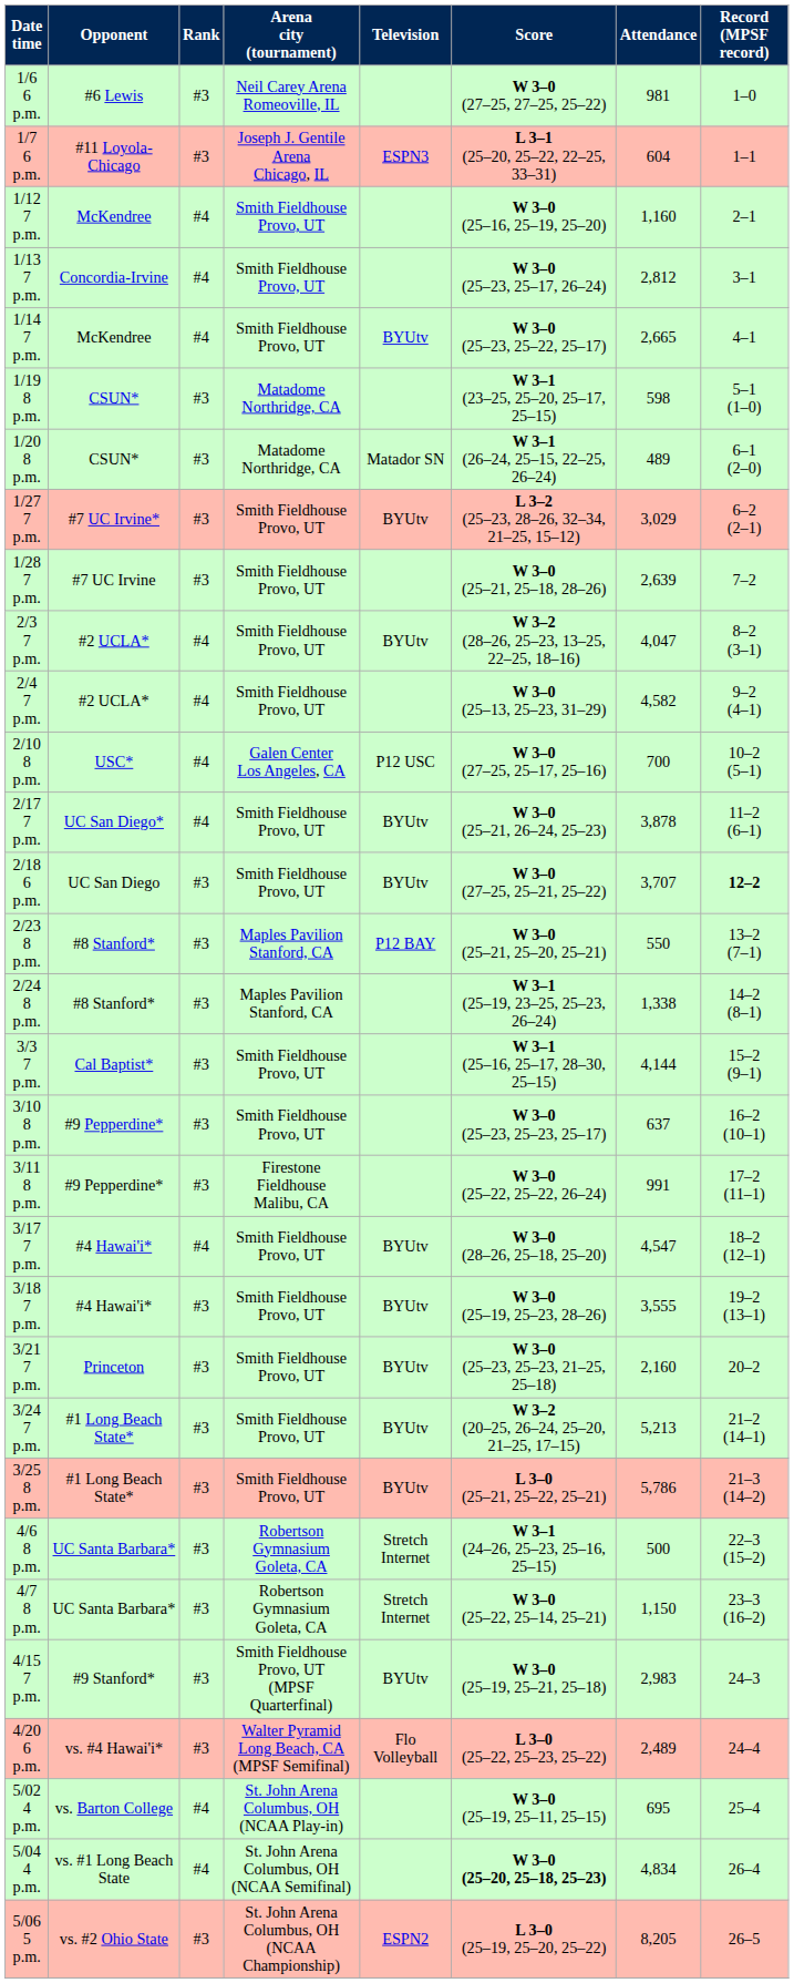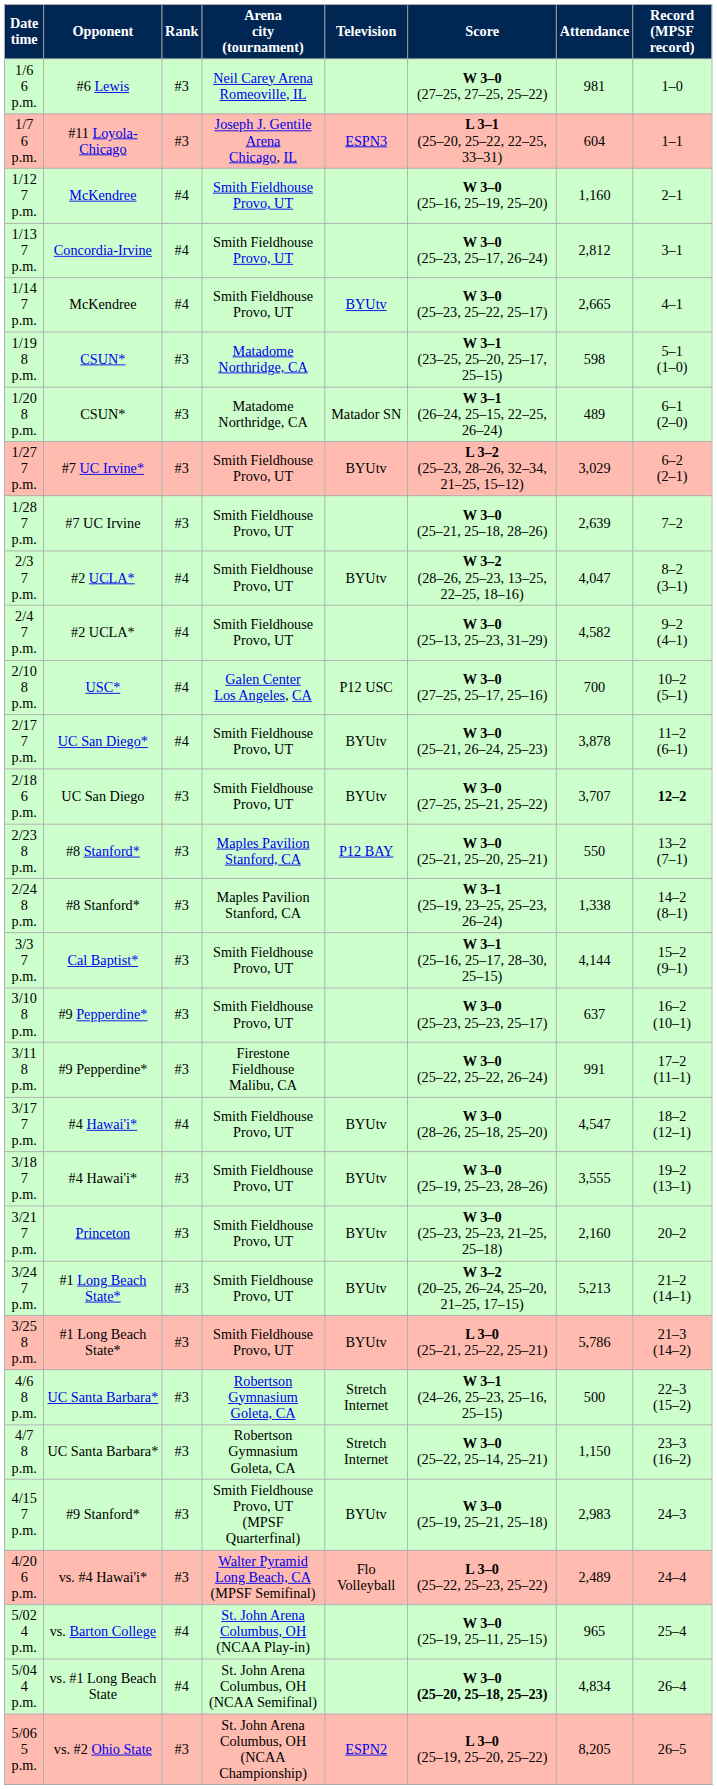 <table class="wikitable sortable" style="width:90%">
 <tr>
 <th style="background:#002654; color:#FFFFFF;" scope="col">Date<br>time</th>
 <th style="background:#002654; color:#FFFFFF;" scope="col">Opponent</th>
 <th style="background:#002654; color:#FFFFFF;" scope="col">Rank</th>
 <th style="background:#002654; color:#FFFFFF;" scope="col">Arena<br>city<br>(tournament)</th>
 <th style="background:#002654; color:#FFFFFF;" scope="col">Television</th>
 <th style="background:#002654; color:#FFFFFF;" scope="col">Score</th>
 <th style="background:#002654; color:#FFFFFF;" scope="col">Attendance</th>
 <th style="background:#002654; color:#FFFFFF;" scope="col">Record<br>(MPSF record)</th>
 </tr>
 <tr align="center" bgcolor="#ccffcc">
 <td>1/6<br>6 p.m.</td>
 <td>#6 <a href='#'>Lewis</a></td>
 <td>#3</td>
 <td><a href='#'>Neil Carey Arena</a><br><a href='#'>Romeoville, IL</a></td>
 <td></td>
 <td><strong>W 3–0</strong><br>(27–25, 27–25, 25–22)</td>
 <td>981</td>
 <td>1–0</td>
 </tr>
 <tr align="center" bgcolor="#ffbbb">
 <td>1/7<br>6 p.m.</td>
 <td>#11 <a href='#'>Loyola-Chicago</a></td>
 <td>#3</td>
 <td><a href='#'>Joseph J. Gentile Arena</a><br><a href='#'>Chicago</a>, <a href='#'>IL</a></td>
 <td><a href='#'>ESPN3</a></td>
 <td><strong>L 3–1</strong><br>(25–20, 25–22, 22–25, 33–31)</td>
 <td>604</td>
 <td>1–1</td>
 </tr>
 <tr align="center" bgcolor="#ccffcc">
 <td>1/12<br>7 p.m.</td>
 <td><a href='#'>McKendree</a></td>
 <td>#4</td>
 <td><a href='#'>Smith Fieldhouse</a><br><a href='#'>Provo, UT</a></td>
 <td></td>
 <td><strong>W 3–0</strong><br>(25–16, 25–19, 25–20)</td>
 <td>1,160</td>
 <td>2–1</td>
 </tr>
 <tr align="center" bgcolor="#ccffcc">
 <td>1/13<br>7 p.m.</td>
 <td><a href='#'>Concordia-Irvine</a></td>
 <td>#4</td>
 <td>Smith Fieldhouse<br><a href='#'>Provo, UT</a></td>
 <td></td>
 <td><strong>W 3–0</strong><br>(25–23, 25–17, 26–24)</td>
 <td>2,812</td>
 <td>3–1</td>
 </tr>
 <tr align="center" bgcolor="#ccffcc">
 <td>1/14<br>7 p.m.</td>
 <td>McKendree</td>
 <td>#4</td>
 <td>Smith Fieldhouse<br>Provo, UT</td>
 <td><a href='#'>BYUtv</a></td>
 <td><strong>W 3–0</strong><br>(25–23, 25–22, 25–17)</td>
 <td>2,665</td>
 <td>4–1</td>
 </tr>
 <tr align="center" bgcolor="#ccffcc">
 <td>1/19<br>8 p.m.</td>
 <td><a href='#'>CSUN*</a></td>
 <td>#3</td>
 <td><a href='#'>Matadome</a><br><a href='#'>Northridge, CA</a></td>
 <td></td>
 <td><strong>W 3–1</strong><br>(23–25, 25–20, 25–17, 25–15)</td>
 <td>598</td>
 <td>5–1<br>(1–0)</td>
 </tr>
 <tr align="center" bgcolor="#ccffcc">
 <td>1/20<br>8 p.m.</td>
 <td>CSUN*</td>
 <td>#3</td>
 <td>Matadome<br>Northridge, CA</td>
 <td>Matador SN</td>
 <td><strong>W 3–1</strong><br>(26–24, 25–15, 22–25, 26–24)</td>
 <td>489</td>
 <td>6–1<br>(2–0)</td>
 </tr>
 <tr align="center" bgcolor="#ffbbb">
 <td>1/27<br>7 p.m.</td>
 <td>#7 <a href='#'>UC Irvine*</a></td>
 <td>#3</td>
 <td>Smith Fieldhouse<br>Provo, UT</td>
 <td>BYUtv</td>
 <td><strong>L 3–2</strong><br>(25–23, 28–26, 32–34, 21–25, 15–12)</td>
 <td>3,029</td>
 <td>6–2<br>(2–1)</td>
 </tr>
 <tr align="center" bgcolor="#ccffcc">
 <td>1/28<br>7 p.m.</td>
 <td>#7 UC Irvine</td>
 <td>#3</td>
 <td>Smith Fieldhouse<br>Provo, UT</td>
 <td></td>
 <td><strong>W 3–0</strong><br>(25–21, 25–18, 28–26)</td>
 <td>2,639</td>
 <td>7–2</td>
 </tr>
 <tr align="center" bgcolor="#ccffcc">
 <td>2/3<br>7 p.m.</td>
 <td>#2 <a href='#'>UCLA*</a></td>
 <td>#4</td>
 <td>Smith Fieldhouse<br>Provo, UT</td>
 <td>BYUtv</td>
 <td><strong>W 3–2</strong><br>(28–26, 25–23, 13–25, 22–25, 18–16)</td>
 <td>4,047</td>
 <td>8–2<br>(3–1)</td>
 </tr>
 <tr align="center" bgcolor="#ccffcc">
 <td>2/4<br>7 p.m.</td>
 <td>#2 UCLA*</td>
 <td>#4</td>
 <td>Smith Fieldhouse<br>Provo, UT</td>
 <td></td>
 <td><strong>W 3–0</strong><br>(25–13, 25–23, 31–29)</td>
 <td>4,582</td>
 <td>9–2<br>(4–1)</td>
 </tr>
 <tr align="center" bgcolor="#ccffcc">
 <td>2/10<br>8 p.m.</td>
 <td><a href='#'>USC*</a></td>
 <td>#4</td>
 <td><a href='#'>Galen Center</a><br><a href='#'>Los Angeles</a>, <a href='#'>CA</a></td>
 <td>P12 USC</td>
 <td><strong>W 3–0</strong><br>(27–25, 25–17, 25–16)</td>
 <td>700</td>
 <td>10–2<br>(5–1)</td>
 </tr>
 <tr align="center" bgcolor="#ccffcc">
 <td>2/17<br>7 p.m.</td>
 <td><a href='#'>UC San Diego*</a></td>
 <td>#4</td>
 <td>Smith Fieldhouse<br>Provo, UT</td>
 <td>BYUtv</td>
 <td><strong>W 3–0</strong><br>(25–21, 26–24, 25–23)</td>
 <td>3,878</td>
 <td>11–2<br>(6–1)</td>
 </tr>
 <tr align="center" bgcolor="#ccffcc">
 <td>2/18<br>6 p.m.</td>
 <td>UC San Diego</td>
 <td>#3</td>
 <td>Smith Fieldhouse<br>Provo, UT</td>
 <td>BYUtv</td>
 <td><strong>W 3–0</strong><br>(27–25, 25–21, 25–22)</td>
 <td>3,707</td>
 <td><strong>12–2</strong></td>
 </tr>
 <tr align="center" bgcolor="#ccffcc">
 <td>2/23<br>8 p.m.</td>
 <td>#8 <a href='#'>Stanford*</a></td>
 <td>#3</td>
 <td><a href='#'>Maples Pavilion</a><br><a href='#'>Stanford, CA</a></td>
 <td><a href='#'>P12 BAY</a></td>
 <td><strong>W 3–0</strong><br>(25–21, 25–20, 25–21)</td>
 <td>550</td>
 <td>13–2<br>(7–1)</td>
 </tr>
 <tr align="center" bgcolor="#ccffcc">
 <td>2/24<br>8 p.m.</td>
 <td>#8 Stanford*</td>
 <td>#3</td>
 <td>Maples Pavilion<br>Stanford, CA</td>
 <td></td>
 <td><strong>W 3–1</strong><br>(25–19, 23–25, 25–23, 26–24)</td>
 <td>1,338</td>
 <td>14–2<br>(8–1)</td>
 </tr>
 <tr align="center" bgcolor="#ccffcc">
 <td>3/3<br>7 p.m.</td>
 <td><a href='#'>Cal Baptist*</a></td>
 <td>#3</td>
 <td>Smith Fieldhouse<br>Provo, UT</td>
 <td></td>
 <td><strong>W 3–1</strong><br>(25–16, 25–17, 28–30, 25–15)</td>
 <td>4,144</td>
 <td>15–2<br>(9–1)</td>
 </tr>
 <tr align="center" bgcolor="#ccffcc">
 <td>3/10<br>8 p.m.</td>
 <td>#9 <a href='#'>Pepperdine*</a></td>
 <td>#3</td>
 <td>Smith Fieldhouse<br>Provo, UT</td>
 <td></td>
 <td><strong>W 3–0</strong><br>(25–23, 25–23, 25–17)</td>
 <td>637</td>
 <td>16–2<br>(10–1)</td>
 </tr>
 <tr align="center" bgcolor="#ccffcc">
 <td>3/11<br>8 p.m.</td>
 <td>#9 Pepperdine*</td>
 <td>#3</td>
 <td>Firestone Fieldhouse<br>Malibu, CA</td>
 <td></td>
 <td><strong>W 3–0</strong><br>(25–22, 25–22, 26–24)</td>
 <td>991</td>
 <td>17–2<br>(11–1)</td>
 </tr>
 <tr align="center" bgcolor="#ccffcc">
 <td>3/17<br>7 p.m.</td>
 <td>#4 <a href='#'>Hawai'i*</a></td>
 <td>#4</td>
 <td>Smith Fieldhouse<br>Provo, UT</td>
 <td>BYUtv</td>
 <td><strong>W 3–0</strong><br>(28–26, 25–18, 25–20)</td>
 <td>4,547</td>
 <td>18–2<br>(12–1)</td>
 </tr>
 <tr align="center" bgcolor="#ccffcc">
 <td>3/18<br>7 p.m.</td>
 <td>#4 Hawai'i*</td>
 <td>#3</td>
 <td>Smith Fieldhouse<br>Provo, UT</td>
 <td>BYUtv</td>
 <td><strong>W 3–0</strong><br>(25–19, 25–23, 28–26)</td>
 <td>3,555</td>
 <td>19–2<br>(13–1)</td>
 </tr>
 <tr align="center" bgcolor="#ccffcc">
 <td>3/21<br>7 p.m.</td>
 <td><a href='#'>Princeton</a></td>
 <td>#3</td>
 <td>Smith Fieldhouse<br>Provo, UT</td>
 <td>BYUtv</td>
 <td><strong>W 3–0</strong><br>(25–23, 25–23, 21–25, 25–18)</td>
 <td>2,160</td>
 <td>20–2</td>
 </tr>
 <tr align="center" bgcolor="#ccffcc">
 <td>3/24<br>7 p.m.</td>
 <td>#1 <a href='#'>Long Beach State*</a></td>
 <td>#3</td>
 <td>Smith Fieldhouse<br>Provo, UT</td>
 <td>BYUtv</td>
 <td><strong>W 3–2</strong><br>(20–25, 26–24, 25–20, 21–25, 17–15)</td>
 <td>5,213</td>
 <td>21–2<br>(14–1)</td>
 </tr>
 <tr align="center" bgcolor="#ffbbb">
 <td>3/25<br>8 p.m.</td>
 <td>#1 Long Beach State*</td>
 <td>#3</td>
 <td>Smith Fieldhouse<br>Provo, UT</td>
 <td>BYUtv</td>
 <td><strong>L 3–0</strong><br>(25–21, 25–22, 25–21)</td>
 <td>5,786</td>
 <td>21–3<br>(14–2)</td>
 </tr>
 <tr align="center" bgcolor="#ccffcc">
 <td>4/6<br>8 p.m.</td>
 <td><a href='#'>UC Santa Barbara*</a></td>
 <td>#3</td>
 <td><a href='#'>Robertson Gymnasium</a><br><a href='#'>Goleta, CA</a></td>
 <td>Stretch Internet</td>
 <td><strong>W 3–1</strong><br>(24–26, 25–23, 25–16, 25–15)</td>
 <td>500</td>
 <td>22–3<br>(15–2)</td>
 </tr>
 <tr align="center" bgcolor="#ccffcc">
 <td>4/7<br>8 p.m.</td>
 <td>UC Santa Barbara*</td>
 <td>#3</td>
 <td>Robertson Gymnasium<br>Goleta, CA</td>
 <td>Stretch Internet</td>
 <td><strong>W 3–0</strong><br>(25–22, 25–14, 25–21)</td>
 <td>1,150</td>
 <td>23–3<br>(16–2)</td>
 </tr>
 <tr align="center" bgcolor="#ccffcc">
 <td>4/15<br>7 p.m.</td>
 <td>#9 Stanford*</td>
 <td>#3</td>
 <td>Smith Fieldhouse<br>Provo, UT<br>(MPSF Quarterfinal)</td>
 <td>BYUtv</td>
 <td><strong>W 3–0</strong><br>(25–19, 25–21, 25–18)</td>
 <td>2,983</td>
 <td>24–3</td>
 </tr>
 <tr align="center" bgcolor="#ffbbb">
 <td>4/20<br>6 p.m.</td>
 <td>vs. #4 Hawai'i*</td>
 <td>#3</td>
 <td><a href='#'>Walter Pyramid</a><br><a href='#'>Long Beach, CA</a><br>(MPSF Semifinal)</td>
 <td>Flo Volleyball</td>
 <td><strong>L 3–0</strong><br>(25–22, 25–23, 25–22)</td>
 <td>2,489</td>
 <td>24–4</td>
 </tr>
 <tr align="center" bgcolor="#ccffcc">
 <td>5/02<br>4 p.m.</td>
 <td>vs. <a href='#'>Barton College</a></td>
 <td>#4</td>
 <td><a href='#'>St. John Arena</a><br><a href='#'>Columbus, OH</a><br>(NCAA Play-in)</td>
 <td></td>
 <td><strong>W 3–0</strong><br>(25–19, 25–11, 25–15)</td>
-<td>695</td>
+<td>965</td>
 <td>25–4</td>
 </tr>
 <tr align="center" bgcolor="#ccffcc">
 <td>5/04<br>4 p.m.</td>
 <td>vs. #1 Long Beach State</td>
 <td>#4</td>
 <td>St. John Arena<br>Columbus, OH<br>(NCAA Semifinal)</td>
 <td></td>
 <td><strong>W 3–0<br>(25–20, 25–18, 25–23)</strong></td>
 <td>4,834</td>
 <td>26–4</td>
 </tr>
 <tr align="center" bgcolor="#ffbbb">
 <td>5/06<br>5 p.m.</td>
 <td>vs. #2 <a href='#'>Ohio State</a></td>
 <td>#3</td>
 <td>St. John Arena<br>Columbus, OH<br>(NCAA Championship)</td>
 <td><a href='#'>ESPN2</a></td>
 <td><strong>L 3–0</strong><br>(25–19, 25–20, 25–22)</td>
 <td>8,205</td>
 <td>26–5</td>
 </tr>
 <tr>
 </tr>
 </table>
